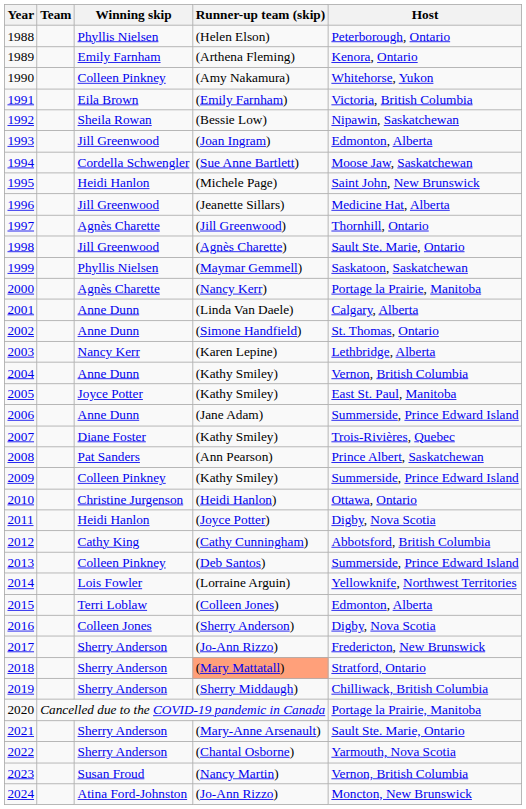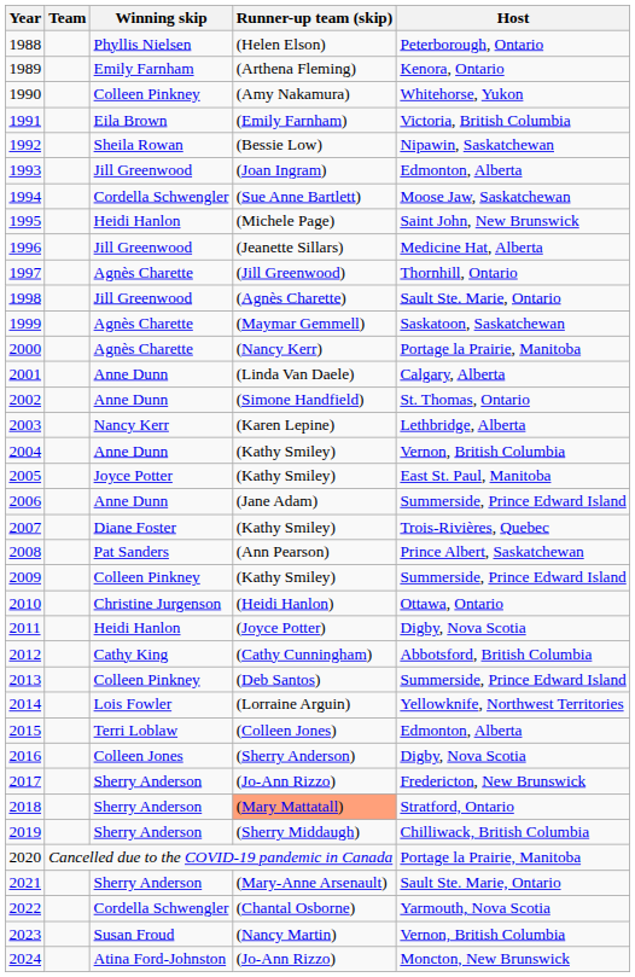 <table class="wikitable">
 <tr>
 <th scope="col">Year</th>
 <th scope="col">Team</th>
 <th scope="col">Winning skip</th>
 <th scope="col">Runner-up team (skip)</th>
 <th scope="col">Host</th>
 </tr>
 <tr>
 <td>1988</td>
 <td></td>
 <td><a href='#'>Phyllis Nielsen</a></td>
 <td> (Helen Elson)</td>
 <td><a href='#'>Peterborough</a>, <a href='#'>Ontario</a></td>
 </tr>
 <tr>
 <td>1989</td>
 <td></td>
 <td><a href='#'>Emily Farnham</a></td>
 <td> (Arthena Fleming)</td>
 <td><a href='#'>Kenora</a>, <a href='#'>Ontario</a></td>
 </tr>
 <tr>
 <td>1990</td>
 <td></td>
 <td><a href='#'>Colleen Pinkney</a></td>
 <td> (Amy Nakamura)</td>
 <td><a href='#'>Whitehorse</a>, <a href='#'>Yukon</a></td>
 </tr>
 <tr>
 <td><a href='#'>1991</a></td>
 <td></td>
 <td><a href='#'>Eila Brown</a></td>
 <td> (<a href='#'>Emily Farnham</a>)</td>
 <td><a href='#'>Victoria</a>, <a href='#'>British Columbia</a></td>
 </tr>
 <tr>
 <td><a href='#'>1992</a></td>
 <td></td>
 <td><a href='#'>Sheila Rowan</a></td>
 <td> (Bessie Low)</td>
 <td><a href='#'>Nipawin</a>, <a href='#'>Saskatchewan</a></td>
 </tr>
 <tr>
 <td><a href='#'>1993</a></td>
 <td></td>
 <td><a href='#'>Jill Greenwood</a></td>
 <td> (<a href='#'>Joan Ingram</a>)</td>
 <td><a href='#'>Edmonton</a>, <a href='#'>Alberta</a></td>
 </tr>
 <tr>
 <td><a href='#'>1994</a></td>
 <td></td>
 <td><a href='#'>Cordella Schwengler</a></td>
 <td> (<a href='#'>Sue Anne Bartlett</a>)</td>
 <td><a href='#'>Moose Jaw</a>, <a href='#'>Saskatchewan</a></td>
 </tr>
 <tr>
 <td><a href='#'>1995</a></td>
 <td></td>
 <td><a href='#'>Heidi Hanlon</a></td>
 <td> (Michele Page)</td>
 <td><a href='#'>Saint John</a>, <a href='#'>New Brunswick</a></td>
 </tr>
 <tr>
 <td><a href='#'>1996</a></td>
 <td></td>
 <td><a href='#'>Jill Greenwood</a></td>
 <td> (Jeanette Sillars)</td>
 <td><a href='#'>Medicine Hat</a>, <a href='#'>Alberta</a></td>
 </tr>
 <tr>
 <td><a href='#'>1997</a></td>
 <td></td>
 <td><a href='#'>Agnès Charette</a></td>
 <td> (<a href='#'>Jill Greenwood</a>)</td>
 <td><a href='#'>Thornhill</a>, <a href='#'>Ontario</a></td>
 </tr>
 <tr>
 <td><a href='#'>1998</a></td>
 <td></td>
 <td><a href='#'>Jill Greenwood</a></td>
 <td> (<a href='#'>Agnès Charette</a>)</td>
 <td><a href='#'>Sault Ste. Marie</a>, <a href='#'>Ontario</a></td>
 </tr>
 <tr>
 <td><a href='#'>1999</a></td>
 <td></td>
-<td><a href='#'>Phyllis Nielsen</a></td>
+<td><a href='#'>Agnès Charette</a></td>
 <td> (<a href='#'>Maymar Gemmell</a>)</td>
 <td><a href='#'>Saskatoon</a>, <a href='#'>Saskatchewan</a></td>
 </tr>
 <tr>
 <td><a href='#'>2000</a></td>
 <td></td>
 <td><a href='#'>Agnès Charette</a></td>
 <td> (<a href='#'>Nancy Kerr</a>)</td>
 <td><a href='#'>Portage la Prairie</a>, <a href='#'>Manitoba</a></td>
 </tr>
 <tr>
 <td><a href='#'>2001</a></td>
 <td></td>
 <td><a href='#'>Anne Dunn</a></td>
 <td> (Linda Van Daele)</td>
 <td><a href='#'>Calgary</a>, <a href='#'>Alberta</a></td>
 </tr>
 <tr>
 <td><a href='#'>2002</a></td>
 <td></td>
 <td><a href='#'>Anne Dunn</a></td>
 <td> (<a href='#'>Simone Handfield</a>)</td>
 <td><a href='#'>St. Thomas</a>, <a href='#'>Ontario</a></td>
 </tr>
 <tr>
 <td><a href='#'>2003</a></td>
 <td></td>
 <td><a href='#'>Nancy Kerr</a></td>
 <td> (Karen Lepine)</td>
 <td><a href='#'>Lethbridge</a>, <a href='#'>Alberta</a></td>
 </tr>
 <tr>
 <td><a href='#'>2004</a></td>
 <td></td>
 <td><a href='#'>Anne Dunn</a></td>
 <td> (Kathy Smiley)</td>
 <td><a href='#'>Vernon</a>, <a href='#'>British Columbia</a></td>
 </tr>
 <tr>
 <td><a href='#'>2005</a></td>
 <td></td>
 <td><a href='#'>Joyce Potter</a></td>
 <td> (Kathy Smiley)</td>
 <td><a href='#'>East St. Paul</a>, <a href='#'>Manitoba</a></td>
 </tr>
 <tr>
 <td><a href='#'>2006</a></td>
 <td></td>
 <td><a href='#'>Anne Dunn</a></td>
 <td> (Jane Adam)</td>
 <td><a href='#'>Summerside</a>, <a href='#'>Prince Edward Island</a></td>
 </tr>
 <tr>
 <td><a href='#'>2007</a></td>
 <td></td>
 <td><a href='#'>Diane Foster</a></td>
 <td> (Kathy Smiley)</td>
 <td><a href='#'>Trois-Rivières</a>, <a href='#'>Quebec</a></td>
 </tr>
 <tr>
 <td><a href='#'>2008</a></td>
 <td></td>
 <td><a href='#'>Pat Sanders</a></td>
 <td> (Ann Pearson)</td>
 <td><a href='#'>Prince Albert</a>, <a href='#'>Saskatchewan</a></td>
 </tr>
 <tr>
 <td><a href='#'>2009</a></td>
 <td></td>
 <td><a href='#'>Colleen Pinkney</a></td>
 <td> (Kathy Smiley)</td>
 <td><a href='#'>Summerside</a>, <a href='#'>Prince Edward Island</a></td>
 </tr>
 <tr>
 <td><a href='#'>2010</a></td>
 <td></td>
 <td><a href='#'>Christine Jurgenson</a></td>
 <td> (<a href='#'>Heidi Hanlon</a>)</td>
 <td><a href='#'>Ottawa</a>, <a href='#'>Ontario</a></td>
 </tr>
 <tr>
 <td><a href='#'>2011</a></td>
 <td></td>
 <td><a href='#'>Heidi Hanlon</a></td>
 <td> (<a href='#'>Joyce Potter</a>)</td>
 <td><a href='#'>Digby</a>, <a href='#'>Nova Scotia</a></td>
 </tr>
 <tr>
 <td><a href='#'>2012</a></td>
 <td></td>
 <td><a href='#'>Cathy King</a></td>
 <td> (<a href='#'>Cathy Cunningham</a>)</td>
 <td><a href='#'>Abbotsford</a>, <a href='#'>British Columbia</a></td>
 </tr>
 <tr>
 <td><a href='#'>2013</a></td>
 <td></td>
 <td><a href='#'>Colleen Pinkney</a></td>
 <td> (<a href='#'>Deb Santos</a>)</td>
 <td><a href='#'>Summerside</a>, <a href='#'>Prince Edward Island</a></td>
 </tr>
 <tr>
 <td><a href='#'>2014</a></td>
 <td></td>
 <td><a href='#'>Lois Fowler</a></td>
 <td> (Lorraine Arguin)</td>
 <td><a href='#'>Yellowknife</a>, <a href='#'>Northwest Territories</a></td>
 </tr>
 <tr>
 <td><a href='#'>2015</a></td>
 <td></td>
 <td><a href='#'>Terri Loblaw</a></td>
 <td> (<a href='#'>Colleen Jones</a>)</td>
 <td><a href='#'>Edmonton</a>, <a href='#'>Alberta</a></td>
 </tr>
 <tr>
 <td><a href='#'>2016</a></td>
 <td></td>
 <td><a href='#'>Colleen Jones</a></td>
 <td> (<a href='#'>Sherry Anderson</a>)</td>
 <td><a href='#'>Digby</a>, <a href='#'>Nova Scotia</a></td>
 </tr>
 <tr>
 <td><a href='#'>2017</a></td>
 <td></td>
 <td><a href='#'>Sherry Anderson</a></td>
 <td> (<a href='#'>Jo-Ann Rizzo</a>)</td>
 <td><a href='#'>Fredericton</a>, <a href='#'>New Brunswick</a></td>
 </tr>
 <tr>
 <td><a href='#'>2018</a></td>
 <td></td>
 <td><a href='#'>Sherry Anderson</a></td>
 <td style="background: lightsalmon;"> (<a href='#'>Mary Mattatall</a>)</td>
 <td><a href='#'>Stratford, Ontario</a></td>
 </tr>
 <tr>
 <td><a href='#'>2019</a></td>
 <td></td>
 <td><a href='#'>Sherry Anderson</a></td>
 <td> (<a href='#'>Sherry Middaugh</a>)</td>
 <td><a href='#'>Chilliwack, British Columbia</a></td>
 </tr>
 <tr>
 <td>2020</td>
 <td colspan="3"><em>Cancelled due to the <a href='#'>COVID-19 pandemic in Canada</a></em></td>
 <td><a href='#'>Portage la Prairie, Manitoba</a></td>
 </tr>
 <tr>
 <td><a href='#'>2021</a></td>
 <td></td>
 <td><a href='#'>Sherry Anderson</a></td>
 <td> (<a href='#'>Mary-Anne Arsenault</a>)</td>
 <td><a href='#'>Sault Ste. Marie, Ontario</a></td>
 </tr>
 <tr>
 <td><a href='#'>2022</a></td>
 <td></td>
-<td><a href='#'>Sherry Anderson</a></td>
+<td><a href='#'>Cordella Schwengler</a></td>
 <td> (<a href='#'>Chantal Osborne</a>)</td>
 <td><a href='#'>Yarmouth, Nova Scotia</a></td>
 </tr>
 <tr>
 <td><a href='#'>2023</a></td>
 <td></td>
 <td><a href='#'>Susan Froud</a></td>
 <td> (<a href='#'>Nancy Martin</a>)</td>
 <td><a href='#'>Vernon, British Columbia</a></td>
 </tr>
 <tr>
 <td><a href='#'>2024</a></td>
 <td></td>
 <td><a href='#'>Atina Ford-Johnston</a></td>
 <td> (<a href='#'>Jo-Ann Rizzo</a>)</td>
 <td><a href='#'>Moncton, New Brunswick</a></td>
 </tr>
 </table>
